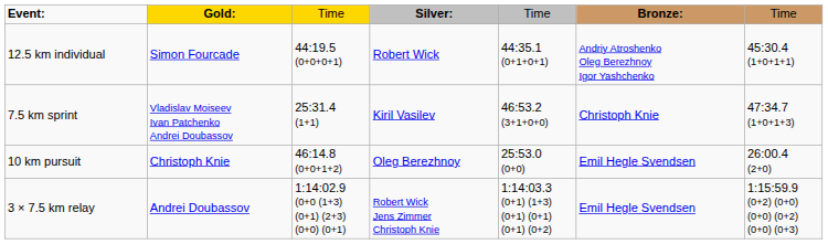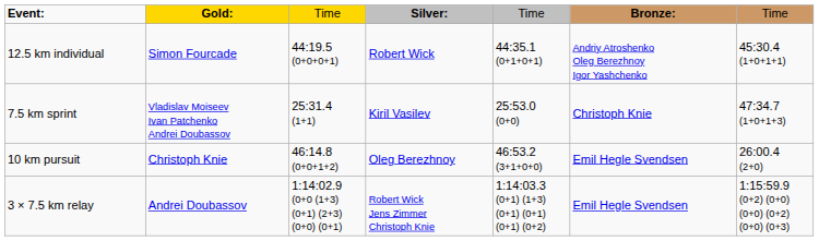 <table class="wikitable" width=85%>
 <tr>
 <td><strong>Event:</strong></td>
 <td style="text-align:center;background-color:gold;"><strong>Gold:</strong></td>
 <td style="text-align:center;background-color:gold;">Time</td>
 <td style="text-align:center;background-color:silver;"><strong>Silver:</strong></td>
 <td style="text-align:center;background-color:silver;">Time</td>
 <td style="text-align:center;background-color:#CC9966;"><strong>Bronze:</strong></td>
 <td style="text-align:center;background-color:#CC9966;">Time</td>
 </tr>
 <tr>
 <td>12.5 km individual<br><em></em></td>
 <td><a href='#'>Simon Fourcade</a><br><small></small></td>
 <td>44:19.5<br><small>(0+0+0+1)</small></td>
 <td><a href='#'>Robert Wick</a><br><small></small></td>
 <td>44:35.1<br><small>(0+1+0+1)</small></td>
 <td> <br><small><a href='#'>Andriy Atroshenko</a><br><a href='#'>Oleg Berezhnoy</a><br><a href='#'>Igor Yashchenko</a></small></td>
 <td>45:30.4<br><small>(1+0+1+1)</small></td>
 </tr>
 <tr>
 <td>7.5 km sprint<br><em></em></td>
 <td>  <br><small><a href='#'>Vladislav Moiseev</a><br><a href='#'>Ivan Patchenko</a><br><a href='#'>Andrei Doubassov</a> </small></td>
 <td>25:31.4<br><small>(1+1)</small></td>
 <td><a href='#'>Kiril Vasilev</a><br><small></small></td>
-<td>46:53.2<br><small>(3+1+0+0)</small></td>
+<td>25:53.0<br><small>(0+0)</small></td>
 <td><a href='#'>Christoph Knie</a><br><small></small></td>
 <td>47:34.7<br><small>(1+0+1+3)</small></td>
 </tr>
 <tr>
 <td>10 km pursuit<br><em></em></td>
 <td><a href='#'>Christoph Knie</a><br><small></small></td>
 <td>46:14.8<br><small>(0+0+1+2)</small></td>
 <td><a href='#'>Oleg Berezhnoy</a><br><small></small></td>
-<td>25:53.0<br><small>(0+0)</small></td>
+<td>46:53.2<br><small>(3+1+0+0)</small></td>
 <td><a href='#'>Emil Hegle Svendsen</a><br><small></small></td>
 <td>26:00.4<br><small>(2+0)</small></td>
 </tr>
 <tr>
 <td>3 × 7.5 km relay<br><em></em></td>
 <td><a href='#'>Andrei Doubassov</a><br><small></small></td>
 <td>1:14:02.9<br><small>(0+0 (1+3)<br>(0+1) (2+3)<br>(0+0) (0+1)</small></td>
 <td> <br><small><a href='#'>Robert Wick</a><br><a href='#'>Jens Zimmer</a><br><a href='#'>Christoph Knie</a></small></td>
 <td>1:14:03.3<br><small>(0+1) (1+3)<br>(0+1) (0+1)<br>(0+1) (0+2)</small></td>
 <td><a href='#'>Emil Hegle Svendsen</a><br><small></small></td>
 <td>1:15:59.9<br><small>(0+2) (0+0)<br>(0+0) (0+2)<br>(0+0) (0+3)</small></td>
 </tr>
 </table>
